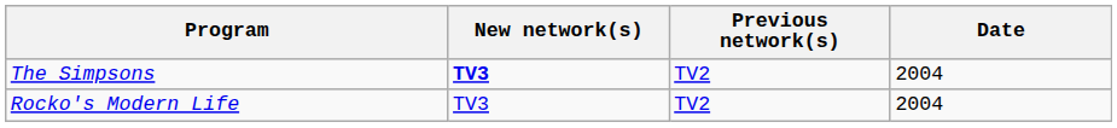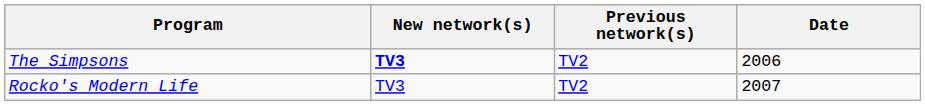 <table class="wikitable sortable"  style="width:100%; font-size:87%;">
 <tr style="background:#efefef;">
 <th style="width:40%;">Program</th>
 <th style="width:20%;">New network(s)</th>
 <th style="width:20%;">Previous network(s)</th>
 <th style="width:20%;">Date</th>
 </tr>
 <tr>
 <td> <em><a href='#'>The Simpsons</a></em></td>
 <td><strong><a href='#'>TV3</a></strong></td>
 <td><a href='#'>TV2</a></td>
-<td>2004</td>
+<td>2006</td>
 </tr>
 <tr>
 <td> <em><a href='#'>Rocko's Modern Life</a></em></td>
 <td><a href='#'>TV3</a></td>
 <td><a href='#'>TV2</a></td>
-<td>2004</td>
+<td>2007</td>
 </tr>
 </table>
